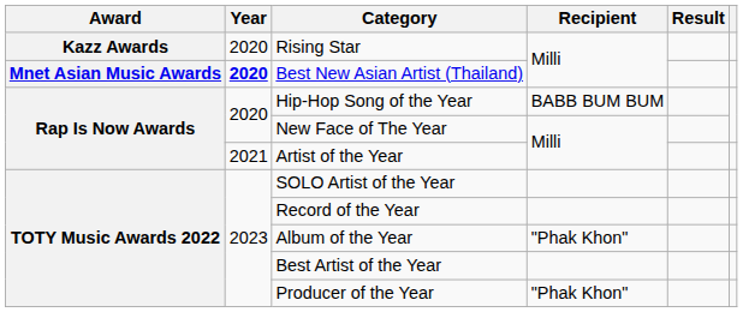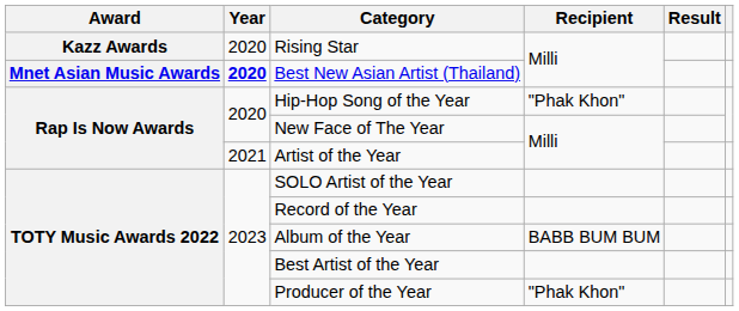 <table class="wikitable sortable plainrowheaders">
 <tr>
 <th>Award</th>
 <th>Year</th>
 <th>Category</th>
 <th>Recipient</th>
 <th>Result</th>
 <th class=unsortable></th>
 </tr>
 <tr>
 <th scope="row">Kazz Awards</th>
 <td>2020</td>
 <td>Rising Star</td>
 <td rowspan="2">Milli</td>
 <td></td>
 <td></td>
 </tr>
 <tr>
 <th scope="row"><a href='#'>Mnet Asian Music Awards</a></th>
 <td><strong><a href='#'>2020</a></strong></td>
 <td><a href='#'>Best New Asian Artist (Thailand)</a></td>
 <td></td>
 <td></td>
 </tr>
 <tr>
 <th scope="row" rowspan="3">Rap Is Now Awards</th>
 <td rowspan="2">2020</td>
 <td>Hip-Hop Song of the Year</td>
-<td>BABB BUM BUM</td>
+<td>"Phak Khon"</td>
 <td></td>
 <td rowspan="2"></td>
 </tr>
 <tr>
 <td>New Face of The Year</td>
 <td rowspan="2">Milli</td>
 <td></td>
 </tr>
 <tr>
 <td>2021</td>
 <td>Artist of the Year</td>
 <td></td>
 <td></td>
 </tr>
 <tr>
 <th rowspan="5">TOTY Music Awards 2022</th>
 <td rowspan="5">2023</td>
 <td>SOLO Artist of the Year</td>
 <td></td>
 <td></td>
 <td></td>
 </tr>
 <tr>
 <td>Record of the Year</td>
 <td></td>
 <td></td>
 <td></td>
 </tr>
 <tr>
 <td>Album of the Year</td>
-<td>"Phak Khon"</td>
+<td>BABB BUM BUM</td>
 <td></td>
 <td></td>
 </tr>
 <tr>
 <td>Best Artist of the Year</td>
 <td></td>
 <td></td>
 <td></td>
 </tr>
 <tr>
 <td>Producer of the Year</td>
 <td>"Phak Khon"</td>
 <td></td>
 <td></td>
 </tr>
 </table>
